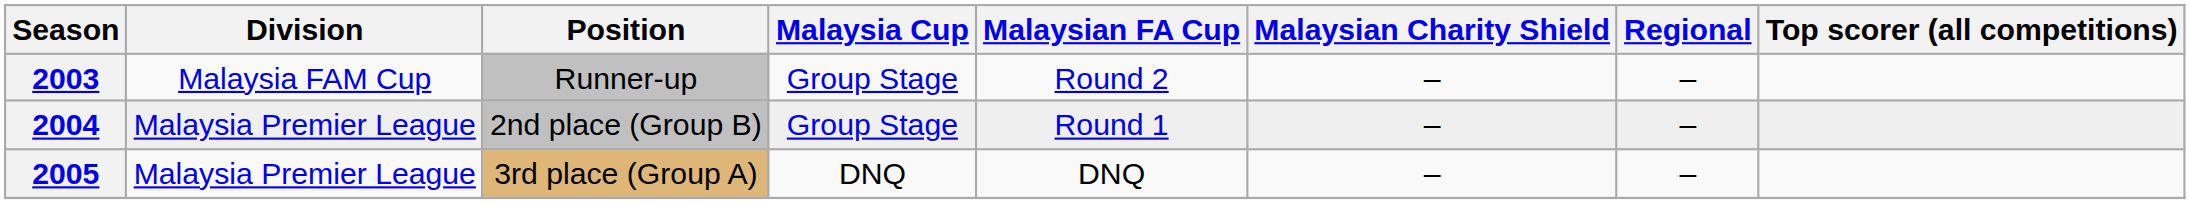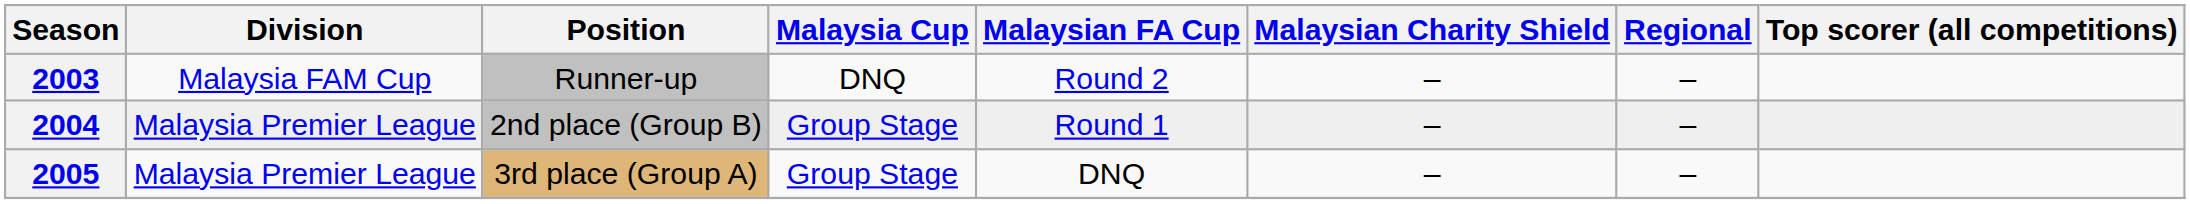 <table class="wikitable" style="font-size:89%;">
 <tr>
 <th>Season</th>
 <th>Division</th>
 <th>Position</th>
 <th><a href='#'>Malaysia Cup</a></th>
 <th><a href='#'>Malaysian FA Cup</a></th>
 <th><a href='#'>Malaysian Charity Shield</a></th>
 <th><a href='#'>Regional</a></th>
 <th>Top scorer (all competitions)</th>
 </tr>
 <tr>
 <th style="text-align:center;"><a href='#'>2003</a></th>
 <td style="text-align:center;"><a href='#'>Malaysia FAM Cup</a></td>
 <td bgcolor=silver style="text-align:center;">Runner-up</td>
-<td style="text-align:center;"><a href='#'>Group Stage</a></td>
+<td style="text-align:center;">DNQ</td>
 <td style="text-align:center;"><a href='#'>Round 2</a></td>
 <td style="text-align:center;">–</td>
 <td style="text-align:center;">–</td>
 <td></td>
 </tr>
 <tr style="background:#efefef;">
 <th style="text-align:center;"><a href='#'>2004</a></th>
 <td style="text-align:center;"><a href='#'>Malaysia Premier League</a></td>
 <td bgcolor=silver style="text-align:center;">2nd place (Group B)</td>
 <td style="text-align:center;"><a href='#'>Group Stage</a></td>
 <td style="text-align:center;"><a href='#'>Round 1</a></td>
 <td style="text-align:center;">–</td>
 <td style="text-align:center;">–</td>
 <td></td>
 </tr>
 <tr>
 <th style="text-align:center;"><a href='#'>2005</a></th>
 <td style="text-align:center;"><a href='#'>Malaysia Premier League</a></td>
 <td bgcolor=#deb678 style="text-align:center;">3rd place (Group A)</td>
-<td style="text-align:center;">DNQ</td>
+<td style="text-align:center;"><a href='#'>Group Stage</a></td>
 <td style="text-align:center;">DNQ</td>
 <td style="text-align:center;">–</td>
 <td style="text-align:center;">–</td>
 <td></td>
 </tr>
 <tr>
 </tr>
 </table>
